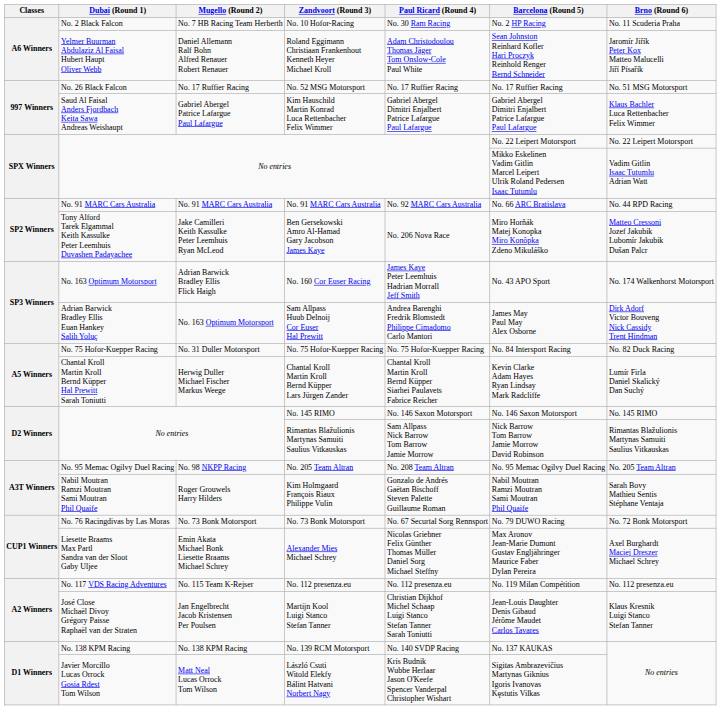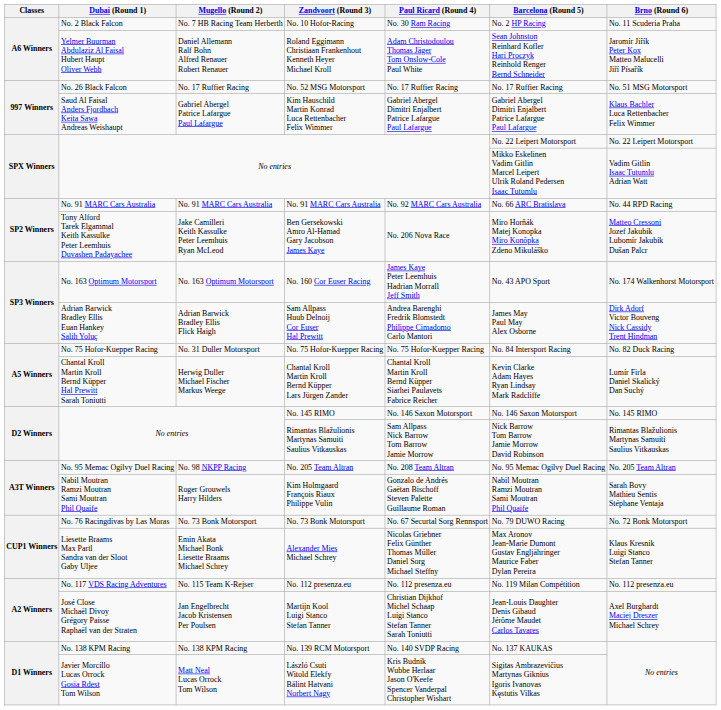 <table class="wikitable" style="font-size: 80%;">
 <tr>
 <th>Classes</th>
 <th> <a href='#'>Dubai</a> (Round 1)</th>
 <th> <a href='#'>Mugello</a> (Round 2)</th>
 <th> <a href='#'>Zandvoort</a> (Round 3)</th>
 <th> <a href='#'>Paul Ricard</a> (Round 4)</th>
 <th> <a href='#'>Barcelona</a> (Round 5)</th>
 <th> <a href='#'>Brno</a> (Round 6)</th>
 </tr>
 <tr>
 <th rowspan=2>A6 Winners</th>
 <td> No. 2 Black Falcon</td>
 <td> No. 7 HB Racing Team Herberth</td>
 <td> No. 10 Hofor-Racing</td>
 <td> No. 30 <a href='#'>Ram Racing</a></td>
 <td> No. 2 <a href='#'>HP Racing</a></td>
 <td> No. 11 Scuderia Praha</td>
 </tr>
 <tr>
 <td> <a href='#'>Yelmer Buurman</a><br> <a href='#'>Abdulaziz Al Faisal</a><br> Hubert Haupt<br> <a href='#'>Oliver Webb</a></td>
 <td> Daniel Allemann<br> Ralf Bohn<br> Alfred Renauer<br> Robert Renauer</td>
 <td> Roland Eggimann<br> Christiaan Frankenhout<br> Kenneth Heyer<br> Michael Kroll</td>
 <td> <a href='#'>Adam Christodoulou</a><br> <a href='#'>Thomas Jäger</a><br> <a href='#'>Tom Onslow-Cole</a><br> Paul White</td>
 <td> <a href='#'>Sean Johnston</a><br> Reinhard Kofler<br> <a href='#'>Hari Proczyk</a><br> Reinhold Renger<br> <a href='#'>Bernd Schneider</a></td>
 <td> Jaromír Jiřík<br> <a href='#'>Peter Kox</a><br> Matteo Malucelli<br> Jiří Písařík</td>
 </tr>
 <tr>
 <th rowspan=2>997 Winners</th>
 <td> No. 26 Black Falcon</td>
 <td> No. 17 Ruffier Racing</td>
 <td> No. 52 MSG Motorsport</td>
 <td> No. 17 Ruffier Racing</td>
 <td> No. 17 Ruffier Racing</td>
 <td> No. 51 MSG Motorsport</td>
 </tr>
 <tr>
 <td> Saud Al Faisal<br> <a href='#'>Anders Fjordbach</a><br> <a href='#'>Keita Sawa</a><br> Andreas Weishaupt</td>
 <td> Gabriel Abergel<br> Patrice Lafargue<br> <a href='#'>Paul Lafargue</a></td>
 <td> Kim Hauschild<br> Martin Konrad<br> Luca Rettenbacher<br> Felix Wimmer</td>
 <td> Gabriel Abergel<br> Dimitri Enjalbert<br> Patrice Lafargue<br> <a href='#'>Paul Lafargue</a></td>
 <td> Gabriel Abergel<br> Dimitri Enjalbert<br> Patrice Lafargue<br> <a href='#'>Paul Lafargue</a></td>
 <td> <a href='#'>Klaus Bachler</a><br> Luca Rettenbacher<br> Felix Wimmer</td>
 </tr>
 <tr>
 <th rowspan=2>SPX Winners</th>
 <td rowspan=2 colspan=4 align=center><em>No entries</em></td>
 <td> No. 22 Leipert Motorsport</td>
 <td> No. 22 Leipert Motorsport</td>
 </tr>
 <tr>
 <td> Mikko Eskelinen<br> Vadim Gitlin<br> Marcel Leipert<br> Ulrik Roland Pedersen<br> <a href='#'>Isaac Tutumlu</a></td>
 <td> Vadim Gitlin<br> <a href='#'>Isaac Tutumlu</a><br> Adrian Watt</td>
 </tr>
 <tr>
 <th rowspan=2>SP2 Winners</th>
 <td> No. 91 <a href='#'>MARC Cars Australia</a></td>
 <td> No. 91 <a href='#'>MARC Cars Australia</a></td>
 <td> No. 91 <a href='#'>MARC Cars Australia</a></td>
 <td> No. 92 <a href='#'>MARC Cars Australia</a></td>
 <td> No. 66 <a href='#'>ARC Bratislava</a></td>
 <td> No. 44 RPD Racing</td>
 </tr>
 <tr>
 <td> Tony Alford<br> Tarek Elgammal<br> Keith Kassulke<br> Peter Leemhuis<br> <a href='#'>Duvashen Padayachee</a></td>
 <td> Jake Camilleri<br> Keith Kassulke<br> Peter Leemhuis<br> Ryan McLeod</td>
 <td> Ben Gersekowski<br> Amro Al-Hamad<br> Gary Jacobson<br> <a href='#'>James Kaye</a></td>
 <td> No. 206 Nova Race</td>
 <td> Miro Horňák<br> Matej Konopka<br> <a href='#'>Miro Konôpka</a><br> Zdeno Mikuláško</td>
 <td> <a href='#'>Matteo Cressoni</a><br> Jozef Jakubik<br> Lubomír Jakubik<br> Dušan Palcr</td>
 </tr>
 <tr>
 <th rowspan=2>SP3 Winners</th>
 <td> No. 163 <a href='#'>Optimum Motorsport</a></td>
-<td> Adrian Barwick<br> Bradley Ellis<br> Flick Haigh</td>
+<td> No. 163 <a href='#'>Optimum Motorsport</a></td>
 <td> No. 160 <a href='#'>Cor Euser Racing</a></td>
 <td> <a href='#'>James Kaye</a><br> Peter Leemhuis<br> Hadrian Morrall<br> <a href='#'>Jeff Smith</a></td>
 <td> No. 43 APO Sport</td>
 <td> No. 174 Walkenhorst Motorsport</td>
 </tr>
 <tr>
 <td> Adrian Barwick<br> Bradley Ellis<br> Euan Hankey<br> <a href='#'>Salih Yoluç</a></td>
-<td> No. 163 <a href='#'>Optimum Motorsport</a></td>
+<td> Adrian Barwick<br> Bradley Ellis<br> Flick Haigh</td>
 <td> Sam Allpass<br> Huub Delnoij<br> <a href='#'>Cor Euser</a><br> <a href='#'>Hal Prewitt</a></td>
 <td> Andrea Barenghi<br> Fredrik Blomstedt<br> <a href='#'>Philippe Cimadomo</a><br> Carlo Mantori</td>
 <td> James May<br> Paul May<br> Alex Osborne</td>
 <td> <a href='#'>Dirk Adorf</a><br> Victor Bouveng<br> <a href='#'>Nick Cassidy</a><br> <a href='#'>Trent Hindman</a></td>
 </tr>
 <tr>
 <th rowspan=2>A5 Winners</th>
 <td> No. 75 Hofor-Kuepper Racing</td>
 <td> No. 31 Duller Motorsport</td>
 <td> No. 75 Hofor-Kuepper Racing</td>
 <td> No. 75 Hofor-Kuepper Racing</td>
 <td> No. 84 Intersport Racing</td>
 <td> No. 82 Duck Racing</td>
 </tr>
 <tr>
 <td> Chantal Kroll<br> Martin Kroll<br> Bernd Küpper<br> <a href='#'>Hal Prewitt</a><br> Sarah Toniutti</td>
 <td> Herwig Duller<br> Michael Fischer<br> Markus Weege</td>
 <td> Chantal Kroll<br> Martin Kroll<br> Bernd Küpper<br> Lars Jürgen Zander</td>
 <td> Chantal Kroll<br> Martin Kroll<br> Bernd Küpper<br> Siarhei Paulavets<br> Fabrice Reicher</td>
 <td> Kevin Clarke<br> Adam Hayes<br> Ryan Lindsay<br> Mark Radcliffe</td>
 <td> Lumír Firla<br> Daniel Skalický<br> Dan Suchý</td>
 </tr>
 <tr>
 <th rowspan=2>D2 Winners</th>
 <td rowspan=2 colspan=2 align=center><em>No entries</em></td>
 <td> No. 145 RIMO</td>
 <td> No. 146 Saxon Motorsport</td>
 <td> No. 146 Saxon Motorsport</td>
 <td> No. 145 RIMO</td>
 </tr>
 <tr>
 <td> Rimantas Blažulionis<br> Martynas Samuiti<br> Saulius Vitkauskas</td>
 <td> Sam Allpass<br> Nick Barrow<br> Tom Barrow<br> Jamie Morrow</td>
 <td> Nick Barrow<br> Tom Barrow<br> Jamie Morrow<br> David Robinson</td>
 <td> Rimantas Blažulionis<br> Martynas Samuiti<br> Saulius Vitkauskas</td>
 </tr>
 <tr>
 <th rowspan=2>A3T Winners</th>
 <td> No. 95 Memac Ogilvy Duel Racing</td>
 <td> No. 98 <a href='#'>NKPP Racing</a></td>
 <td> No. 205 <a href='#'>Team Altran</a></td>
 <td> No. 208 <a href='#'>Team Altran</a></td>
 <td> No. 95 Memac Ogilvy Duel Racing</td>
 <td> No. 205 <a href='#'>Team Altran</a></td>
 </tr>
 <tr>
 <td> Nabil Moutran<br> Ramzi Moutran<br> Sami Moutran<br> <a href='#'>Phil Quaife</a></td>
 <td> Roger Grouwels<br> Harry Hilders</td>
 <td> Kim Holmgaard<br> François Riaux<br> Philippe Vulin</td>
 <td> Gonzalo de Andrés<br> Gaëtan Bischoff<br> Steven Palette<br> Guillaume Roman</td>
 <td> Nabil Moutran<br> Ramzi Moutran<br> Sami Moutran<br> <a href='#'>Phil Quaife</a></td>
 <td> Sarah Bovy<br> Mathieu Sentis<br> Stéphane Ventaja</td>
 </tr>
 <tr>
 <th rowspan=2>CUP1 Winners</th>
 <td> No. 76 Racingdivas by Las Moras</td>
 <td> No. 73 Bonk Motorsport</td>
 <td> No. 73 Bonk Motorsport</td>
 <td> No. 67 Securtal Sorg Rennsport</td>
 <td> No. 79 DUWO Racing</td>
 <td> No. 72 Bonk Motorsport</td>
 </tr>
 <tr>
 <td> Liesette Braams<br> Max Partl<br> Sandra van der Sloot<br> Gaby Uljee</td>
 <td> Emin Akata<br> Michael Bonk<br> Liesette Braams<br> Michael Schrey</td>
 <td> <a href='#'>Alexander Mies</a><br> Michael Schrey</td>
 <td> Nicolas Griebner<br> Felix Günther<br> Thomas Müller<br> Daniel Sorg<br> Michael Steffny</td>
 <td> Max Aronov<br> Jean-Marie Dumont<br> Gustav Engljähringer<br> Maurice Faber<br> Dylan Pereira</td>
-<td> Axel Burghardt<br> <a href='#'>Maciej Dreszer</a><br> Michael Schrey</td>
+<td> Klaus Kresnik<br> Luigi Stanco<br> Stefan Tanner</td>
 </tr>
 <tr>
 <th rowspan=2>A2 Winners</th>
 <td> No. 117 <a href='#'>VDS Racing Adventures</a></td>
 <td> No. 115 Team K-Rejser</td>
 <td> No. 112 presenza.eu</td>
 <td> No. 112 presenza.eu</td>
 <td> No. 119 Milan Compétition</td>
 <td> No. 112 presenza.eu</td>
 </tr>
 <tr>
 <td> José Close<br> Michaël Divoy<br> Grégory Paisse<br> Raphaël van der Straten</td>
 <td> Jan Engelbrecht<br> Jacob Kristensen<br> Per Poulsen</td>
 <td> Martijn Kool<br> Luigi Stanco<br> Stefan Tanner</td>
 <td> Christian Dijkhof<br> Michel Schaap<br> Luigi Stanco<br> Stefan Tanner<br> Sarah Toniutti</td>
 <td> Jean-Louis Daughter<br> Denis Gibaud<br> Jérôme Maudet<br> <a href='#'>Carlos Tavares</a></td>
-<td> Klaus Kresnik<br> Luigi Stanco<br> Stefan Tanner</td>
+<td> Axel Burghardt<br> <a href='#'>Maciej Dreszer</a><br> Michael Schrey</td>
 </tr>
 <tr>
 <th rowspan=2>D1 Winners</th>
 <td> No. 138 KPM Racing</td>
 <td> No. 138 KPM Racing</td>
 <td> No. 139 RCM Motorsport</td>
 <td> No. 140 SVDP Racing</td>
 <td> No. 137 KAUKAS</td>
 <td rowspan=2 align=center><em>No entries</em></td>
 </tr>
 <tr>
 <td> Javier Morcillo<br> Lucas Orrock<br> <a href='#'>Gosia Rdest</a><br> Tom Wilson</td>
 <td> <a href='#'>Matt Neal</a><br> Lucas Orrock<br> Tom Wilson</td>
 <td> László Csuti<br> Witold Elekfy<br> Bálint Hatvani<br> <a href='#'>Norbert Nagy</a></td>
 <td> Kris Budnik<br> Wubbe Herlaar<br> Jason O'Keefe<br> Spencer Vanderpal<br> Christopher Wishart</td>
 <td> Sigitas Ambrazevičius<br> Martynas Giknius<br> Igoris Ivanovas<br> Kęstutis Vilkas</td>
 </tr>
 </table>
